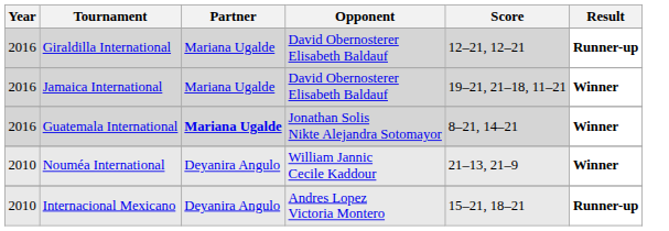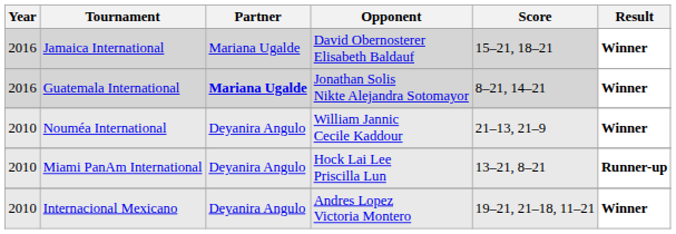 <table class="sortable wikitable" style="font-size: 90%;">
 <tr>
 <th>Year</th>
 <th>Tournament</th>
 <th>Partner</th>
 <th>Opponent</th>
 <th>Score</th>
 <th>Result</th>
 </tr>
 <tr>
 </tr>
-<tr style="background:#D5D5D5">
-<td align="center">2016</td>
-<td align="left"><a href='#'>Giraldilla International</a></td>
-<td align="left"> <a href='#'>Mariana Ugalde</a></td>
-<td align="left"> <a href='#'>David Obernosterer</a><br> <a href='#'>Elisabeth Baldauf</a></td>
-<td align="left">12–21, 12–21</td>
-<td style="text-align:left; background:white"> <strong>Runner-up</strong></td>
-</tr>
 <tr>
 </tr>
 <tr style="background:#D5D5D5">
 <td align="center">2016</td>
 <td align="left"><a href='#'>Jamaica International</a></td>
 <td align="left"> <a href='#'>Mariana Ugalde</a></td>
 <td align="left"> <a href='#'>David Obernosterer</a><br> <a href='#'>Elisabeth Baldauf</a></td>
-<td align="left">19–21, 21–18, 11–21</td>
+<td align="left">15–21, 18–21</td>
 <td style="text-align:left; background:white"> <strong>Winner</strong></td>
 </tr>
 <tr>
 </tr>
 <tr style="background:#D5D5D5">
 <td align="center">2016</td>
 <td align="left"><a href='#'>Guatemala International</a></td>
 <td align="left"><strong> <a href='#'>Mariana Ugalde</a></strong></td>
 <td align="left"> <a href='#'>Jonathan Solis</a><br> <a href='#'>Nikte Alejandra Sotomayor</a></td>
 <td align="left">8–21, 14–21</td>
 <td style="text-align:left; background:white"> <strong>Winner</strong></td>
 </tr>
 <tr>
 </tr>
 <tr style="background:#E9E9E9">
 <td align="center">2010</td>
 <td align="left"><a href='#'>Nouméa International</a></td>
 <td align="left"> <a href='#'>Deyanira Angulo</a></td>
 <td align="left"> <a href='#'>William Jannic</a><br> <a href='#'>Cecile Kaddour</a></td>
 <td align="left">21–13, 21–9</td>
 <td style="text-align:left; background:white"> <strong>Winner</strong></td>
 </tr>
 <tr>
 </tr>
+<tr style="background:#E9E9E9">
+<td align="center">2010</td>
+<td align="left"><a href='#'>Miami PanAm International</a></td>
+<td align="left"> <a href='#'>Deyanira Angulo</a></td>
+<td align="left"> <a href='#'>Hock Lai Lee</a><br> <a href='#'>Priscilla Lun</a></td>
+<td align="left">13–21, 8–21</td>
+<td style="text-align:left; background:white"> <strong>Runner-up</strong></td>
+</tr>
 <tr>
 </tr>
 <tr style="background:#E9E9E9">
 <td align="center">2010</td>
 <td align="left"><a href='#'>Internacional Mexicano</a></td>
 <td align="left"> <a href='#'>Deyanira Angulo</a></td>
 <td align="left"> <a href='#'>Andres Lopez</a><br> <a href='#'>Victoria Montero</a></td>
-<td align="left">15–21, 18–21</td>
-<td style="text-align:left; background:white"> <strong>Runner-up</strong></td>
+<td align="left">19–21, 21–18, 11–21</td>
+<td style="text-align:left; background:white"> <strong>Winner</strong></td>
 </tr>
 </table>
